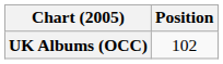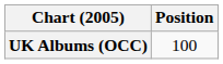 <table class="wikitable sortable plainrowheaders" style="text-align:center;">
 <tr>
 <th scope="col">Chart (2005)</th>
 <th scope="col">Position</th>
 </tr>
 <tr>
 <th scope="row">UK Albums (OCC)</th>
-<td>102</td>
+<td>100</td>
 </tr>
 </table>
